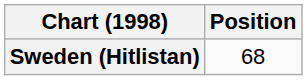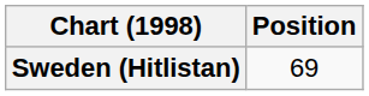 <table class="wikitable plainrowheaders">
 <tr>
 <th>Chart (1998)</th>
 <th>Position</th>
 </tr>
 <tr>
 <th scope="row">Sweden (Hitlistan)</th>
-<td align="center">68</td>
+<td align="center">69</td>
 </tr>
 </table>
